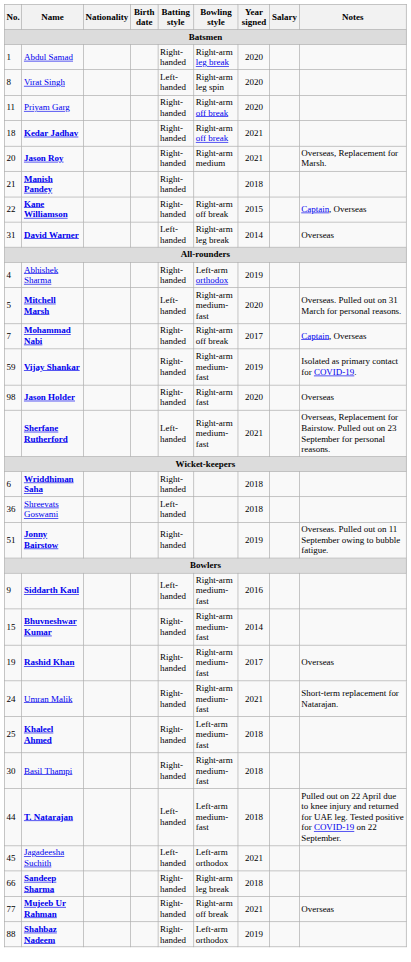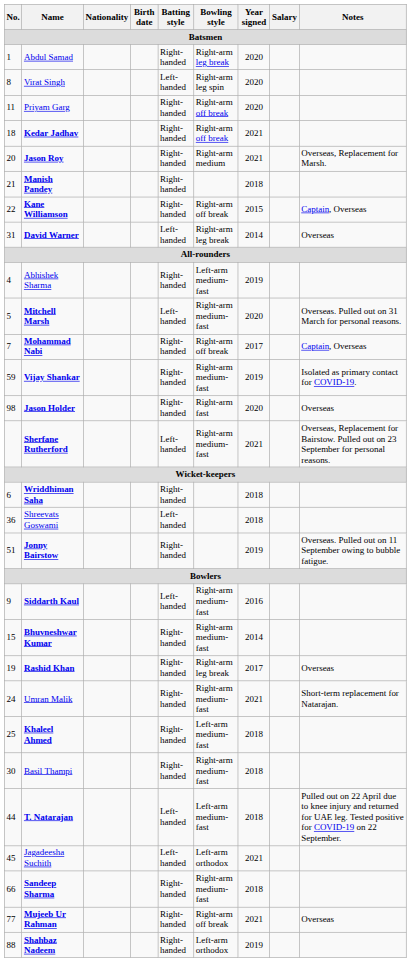 <table class="wikitable"  style="font-size:85%;">
 <tr>
 <th>No.</th>
 <th>Name</th>
 <th>Nationality</th>
 <th>Birth date</th>
 <th>Batting style</th>
 <th>Bowling style</th>
 <th>Year signed</th>
 <th>Salary</th>
 <th>Notes</th>
 </tr>
 <tr>
 <th colspan="9"  style="background:#dcdcdc; text-align:center;">Batsmen</th>
 </tr>
 <tr>
 <td>1</td>
 <td><a href='#'>Abdul Samad</a></td>
 <td></td>
 <td></td>
 <td>Right-handed</td>
 <td>Right-arm <a href='#'>leg break</a></td>
 <td style="text-align:center;">2020</td>
 <td style="text-align:right;"></td>
 <td></td>
 </tr>
 <tr>
 <td>8</td>
 <td><a href='#'>Virat Singh</a></td>
 <td></td>
 <td></td>
 <td>Left-handed</td>
 <td>Right-arm leg spin</td>
 <td style="text-align:center;">2020</td>
 <td style="text-align:right;"></td>
 <td></td>
 </tr>
 <tr>
 <td>11</td>
 <td><a href='#'>Priyam Garg</a></td>
 <td></td>
 <td></td>
 <td>Right-handed</td>
 <td>Right-arm <a href='#'>off break</a></td>
 <td style="text-align:center;">2020</td>
 <td style="text-align:right;"></td>
 <td></td>
 </tr>
 <tr>
 <td>18</td>
 <td><strong><a href='#'>Kedar Jadhav</a></strong></td>
 <td></td>
 <td></td>
 <td>Right-handed</td>
 <td>Right-arm <a href='#'>off break</a></td>
 <td style="text-align:center;">2021</td>
 <td style="text-align:right;"></td>
 <td></td>
 </tr>
 <tr>
 <td>20</td>
 <td><strong><a href='#'>Jason Roy</a></strong></td>
 <td></td>
 <td></td>
 <td>Right-handed</td>
 <td>Right-arm medium</td>
 <td style="text-align:center;">2021</td>
 <td style="text-align:right;"></td>
 <td>Overseas, Replacement for Marsh.</td>
 </tr>
 <tr>
 <td>21</td>
 <td><strong><a href='#'>Manish Pandey</a></strong></td>
 <td></td>
 <td></td>
 <td>Right-handed</td>
 <td></td>
 <td style="text-align:center;">2018</td>
 <td style="text-align:right;"></td>
 <td></td>
 </tr>
 <tr>
 <td>22</td>
 <td><strong><a href='#'>Kane Williamson</a></strong></td>
 <td></td>
 <td></td>
 <td>Right-handed</td>
 <td>Right-arm off break</td>
 <td style="text-align:center;">2015</td>
 <td style="text-align:right;"></td>
 <td><a href='#'>Captain</a>, Overseas</td>
 </tr>
 <tr>
 <td>31</td>
 <td><strong><a href='#'>David Warner</a></strong></td>
 <td></td>
 <td></td>
 <td>Left-handed</td>
 <td>Right-arm leg break</td>
 <td style="text-align:center;">2014</td>
 <td style="text-align:right;"></td>
 <td>Overseas</td>
 </tr>
 <tr>
 <th colspan="9"  style="background:#dcdcdc; text-align:center;">All-rounders</th>
 </tr>
 <tr>
 <td>4</td>
 <td><a href='#'>Abhishek Sharma</a></td>
 <td></td>
 <td></td>
 <td>Right-handed</td>
-<td>Left-arm <a href='#'>orthodox</a></td>
+<td>Left-arm medium-fast</td>
 <td style="text-align:center;">2019</td>
 <td style="text-align:right;"></td>
 <td></td>
 </tr>
 <tr>
 <td>5</td>
 <td><strong><a href='#'>Mitchell Marsh</a></strong></td>
 <td></td>
 <td></td>
 <td>Left-handed</td>
 <td>Right-arm medium-fast</td>
 <td style="text-align:center;">2020</td>
 <td style="text-align:right;"></td>
 <td>Overseas. Pulled out on 31 March for personal reasons.</td>
 </tr>
 <tr>
 <td>7</td>
 <td><strong><a href='#'>Mohammad Nabi</a></strong></td>
 <td></td>
 <td></td>
 <td>Right-handed</td>
 <td>Right-arm off break</td>
 <td style="text-align:center;">2017</td>
 <td style="text-align:right;"></td>
 <td><a href='#'>Captain</a>, Overseas</td>
 </tr>
 <tr>
 <td>59</td>
 <td><strong><a href='#'>Vijay Shankar</a></strong></td>
 <td></td>
 <td></td>
 <td>Right-handed</td>
 <td>Right-arm medium-fast</td>
 <td style="text-align:center;">2019</td>
 <td style="text-align:right;"></td>
 <td>Isolated as primary contact for <a href='#'>COVID-19</a>.</td>
 </tr>
 <tr>
 <td>98</td>
 <td><strong><a href='#'>Jason Holder</a></strong></td>
 <td></td>
 <td></td>
 <td>Right-handed</td>
 <td>Right-arm fast</td>
 <td style="text-align:center;">2020</td>
 <td style="text-align:right;"></td>
 <td>Overseas</td>
 </tr>
 <tr>
 <td></td>
 <td><strong><a href='#'>Sherfane Rutherford</a></strong></td>
 <td></td>
 <td></td>
 <td>Left-handed</td>
 <td>Right-arm medium-fast</td>
 <td style="text-align:center;">2021</td>
 <td style="text-align:right;"></td>
 <td>Overseas, Replacement for Bairstow. Pulled out on 23 September for personal reasons.</td>
 </tr>
 <tr>
 <th colspan="9"  style="background:#dcdcdc; text-align:center;">Wicket-keepers</th>
 </tr>
 <tr>
 <td>6</td>
 <td><strong><a href='#'>Wriddhiman Saha</a></strong></td>
 <td></td>
 <td></td>
 <td>Right-handed</td>
 <td></td>
 <td style="text-align:center;">2018</td>
 <td style="text-align:right;"></td>
 <td></td>
 </tr>
 <tr>
 <td>36</td>
 <td><a href='#'>Shreevats Goswami</a></td>
 <td></td>
 <td></td>
 <td>Left-handed</td>
 <td></td>
 <td style="text-align:center;">2018</td>
 <td style="text-align:right;"></td>
 <td></td>
 </tr>
 <tr ->
 <td>51</td>
 <td><strong><a href='#'>Jonny Bairstow</a></strong></td>
 <td></td>
 <td></td>
 <td>Right-handed</td>
 <td></td>
 <td style="text-align:center;">2019</td>
 <td style="text-align:right;"></td>
 <td>Overseas. Pulled out on 11 September owing to bubble fatigue.</td>
 </tr>
 <tr>
 <th colspan="9"  style="background:#dcdcdc; text-align:center;">Bowlers</th>
 </tr>
 <tr>
 <td>9</td>
 <td><strong><a href='#'>Siddarth Kaul</a></strong></td>
 <td></td>
 <td></td>
 <td>Left-handed</td>
 <td>Right-arm medium-fast</td>
 <td style="text-align:center;">2016</td>
 <td style="text-align:right;"></td>
 <td></td>
 </tr>
 <tr>
 <td>15</td>
 <td><strong><a href='#'>Bhuvneshwar Kumar</a></strong></td>
 <td></td>
 <td></td>
 <td>Right-handed</td>
 <td>Right-arm medium-fast</td>
 <td style="text-align:center;">2014</td>
 <td style="text-align:right;"></td>
 <td></td>
 </tr>
 <tr>
 <td>19</td>
 <td><strong><a href='#'>Rashid Khan</a></strong></td>
 <td></td>
 <td></td>
 <td>Right-handed</td>
-<td>Right-arm medium-fast</td>
+<td>Right-arm leg break</td>
 <td style="text-align:center;">2017</td>
 <td style="text-align:right;"></td>
 <td>Overseas</td>
 </tr>
 <tr>
 <td>24</td>
 <td><a href='#'>Umran Malik</a></td>
 <td></td>
 <td></td>
 <td>Right-handed</td>
 <td>Right-arm medium-fast</td>
 <td style="text-align:center;">2021</td>
 <td style="text-align:right;"></td>
 <td>Short-term replacement for Natarajan.</td>
 </tr>
 <tr>
 <td>25</td>
 <td><strong><a href='#'>Khaleel Ahmed</a></strong></td>
 <td></td>
 <td></td>
 <td>Right-handed</td>
 <td>Left-arm medium-fast</td>
 <td style="text-align:center;">2018</td>
 <td style="text-align:right;"></td>
 <td></td>
 </tr>
 <tr>
 <td>30</td>
 <td><a href='#'>Basil Thampi</a></td>
 <td></td>
 <td></td>
 <td>Right-handed</td>
 <td>Right-arm medium-fast</td>
 <td style="text-align:center;">2018</td>
 <td style="text-align:right;"></td>
 <td></td>
 </tr>
 <tr>
 <td>44</td>
 <td><strong><a href='#'>T. Natarajan</a></strong></td>
 <td></td>
 <td></td>
 <td>Left-handed</td>
 <td>Left-arm medium-fast</td>
 <td style="text-align:center;">2018</td>
 <td style="text-align:right;"></td>
 <td>Pulled out on 22 April due to knee injury and returned for UAE leg. Tested positive for <a href='#'>COVID-19</a> on 22 September.</td>
 </tr>
 <tr>
 <td>45</td>
 <td><a href='#'>Jagadeesha Suchith</a></td>
 <td></td>
 <td></td>
 <td>Left-handed</td>
 <td>Left-arm orthodox</td>
 <td style="text-align:center;">2021</td>
 <td style="text-align:right;"></td>
 <td></td>
 </tr>
 <tr>
 <td>66</td>
 <td><strong><a href='#'>Sandeep Sharma</a></strong></td>
 <td></td>
 <td></td>
 <td>Right-handed</td>
-<td>Right-arm leg break</td>
+<td>Right-arm medium-fast</td>
 <td style="text-align:center;">2018</td>
 <td style="text-align:right;"></td>
 <td></td>
 </tr>
 <tr>
 <td>77</td>
 <td><strong><a href='#'>Mujeeb Ur Rahman</a></strong></td>
 <td></td>
 <td></td>
 <td>Right-handed</td>
 <td>Right-arm off break</td>
 <td style="text-align:center;">2021</td>
 <td style="text-align:right;"></td>
 <td>Overseas</td>
 </tr>
 <tr>
 <td>88</td>
 <td><strong><a href='#'>Shahbaz Nadeem</a></strong></td>
 <td></td>
 <td></td>
 <td>Right-handed</td>
 <td>Left-arm orthodox</td>
 <td style="text-align:center;">2019</td>
 <td style="text-align:right;"></td>
 <td></td>
 </tr>
 </table>
